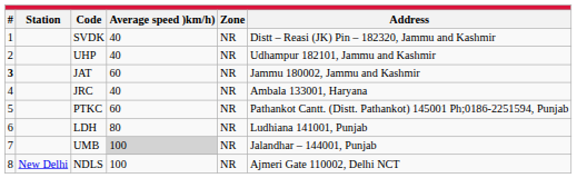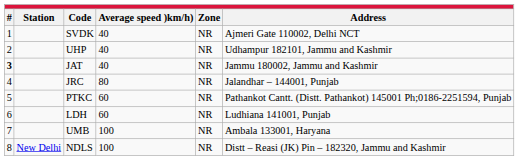 <table class="wikitable">
 <tr>
 <th style="background:#DC143C;" colspan="6"><big></big></th>
 </tr>
 <tr>
 <th><strong>#</strong></th>
 <th><strong>Station</strong></th>
 <th><strong>Code</strong></th>
 <th><strong>Average speed )km/h)</strong></th>
 <th><strong>Zone</strong></th>
 <th><strong>Address</strong></th>
 </tr>
 <tr>
 <td>1</td>
 <td></td>
 <td>SVDK</td>
 <td>40</td>
 <td>NR</td>
-<td>Distt – Reasi (JK) Pin – 182320, Jammu and Kashmir</td>
+<td>Ajmeri Gate 110002, Delhi NCT</td>
 </tr>
 <tr>
 <td>2</td>
 <td></td>
 <td>UHP</td>
 <td>40</td>
 <td>NR</td>
 <td>Udhampur 182101, Jammu and Kashmir</td>
 </tr>
 <tr>
 <td><strong>3</strong></td>
 <td></td>
 <td>JAT</td>
-<td>60</td>
+<td>40</td>
 <td>NR</td>
 <td>Jammu 180002, Jammu and Kashmir</td>
 </tr>
 <tr>
 <td>4</td>
 <td></td>
 <td>JRC</td>
-<td>40</td>
+<td>80</td>
 <td>NR</td>
-<td>Ambala 133001, Haryana</td>
+<td>Jalandhar – 144001, Punjab</td>
 </tr>
 <tr>
 <td>5</td>
 <td></td>
 <td>PTKC</td>
 <td>60</td>
 <td>NR</td>
 <td>Pathankot Cantt. (Distt. Pathankot) 145001 Ph;0186-2251594, Punjab</td>
 </tr>
 <tr>
 <td>6</td>
 <td></td>
 <td>LDH</td>
-<td>80</td>
+<td>60</td>
 <td>NR</td>
 <td>Ludhiana 141001, Punjab</td>
 </tr>
 <tr>
 <td>7</td>
 <td></td>
 <td>UMB</td>
-<td style="background: lightgrey;">100</td>
+<td>100</td>
 <td>NR</td>
-<td>Jalandhar – 144001, Punjab</td>
+<td>Ambala 133001, Haryana</td>
 </tr>
 <tr>
 <td>8</td>
 <td><a href='#'>New Delhi</a></td>
 <td>NDLS</td>
 <td>100</td>
 <td>NR</td>
-<td>Ajmeri Gate 110002, Delhi NCT</td>
+<td>Distt – Reasi (JK) Pin – 182320, Jammu and Kashmir</td>
 </tr>
 </table>
